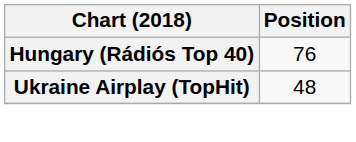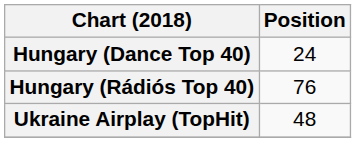 <table class="wikitable sortable plainrowheaders" style="text-align:center">
 <tr>
 <th scope="col">Chart (2018)</th>
 <th scope="col">Position</th>
+</tr>
+<tr>
+<th scope="row">Hungary (Dance Top 40)</th>
+<td>24</td>
 </tr>
 <tr>
 <th scope="row">Hungary (Rádiós Top 40)</th>
 <td>76</td>
 </tr>
 <tr>
 <th scope="row">Ukraine Airplay (TopHit)</th>
 <td>48</td>
 </tr>
 <tr>
 </tr>
 </table>
